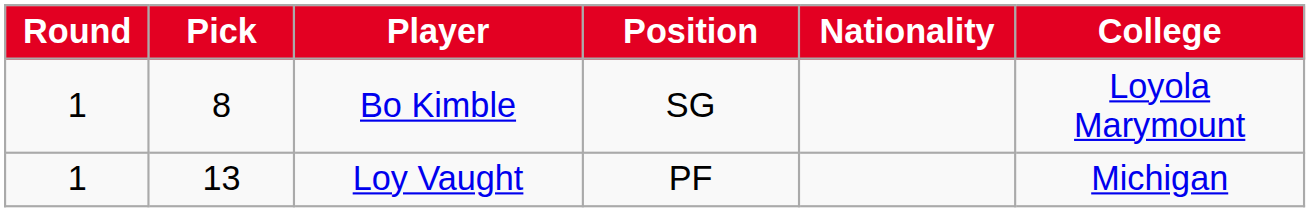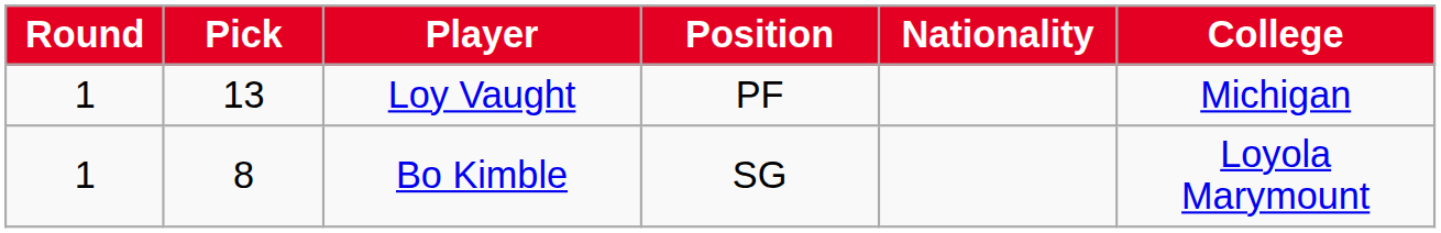 <table class="wikitable sortable sortable">
 <tr>
 <th style="background:#E30022; color:white" width="10%">Round</th>
 <th style="background:#E30022; color:white" width="10%">Pick</th>
 <th style="background:#E30022; color:white" width="20%">Player</th>
 <th style="background:#E30022; color:white" width="15%">Position</th>
 <th style="background:#E30022; color:white" width="15%">Nationality</th>
 <th style="background:#E30022; color:white" width="20%">College</th>
 </tr>
 <tr style="text-align: center">
 <td>1</td>
+<td>13</td>
+<td><a href='#'>Loy Vaught</a></td>
+<td>PF</td>
+<td></td>
+<td><a href='#'>Michigan</a></td>
+</tr>
+<tr style="text-align: center">
+<td>1</td>
 <td>8</td>
 <td><a href='#'>Bo Kimble</a></td>
 <td>SG</td>
 <td></td>
 <td><a href='#'>Loyola Marymount</a></td>
 </tr>
-<tr style="text-align: center">
-<td>1</td>
-<td>13</td>
-<td><a href='#'>Loy Vaught</a></td>
-<td>PF</td>
-<td></td>
-<td><a href='#'>Michigan</a></td>
-</tr>
 </table>
